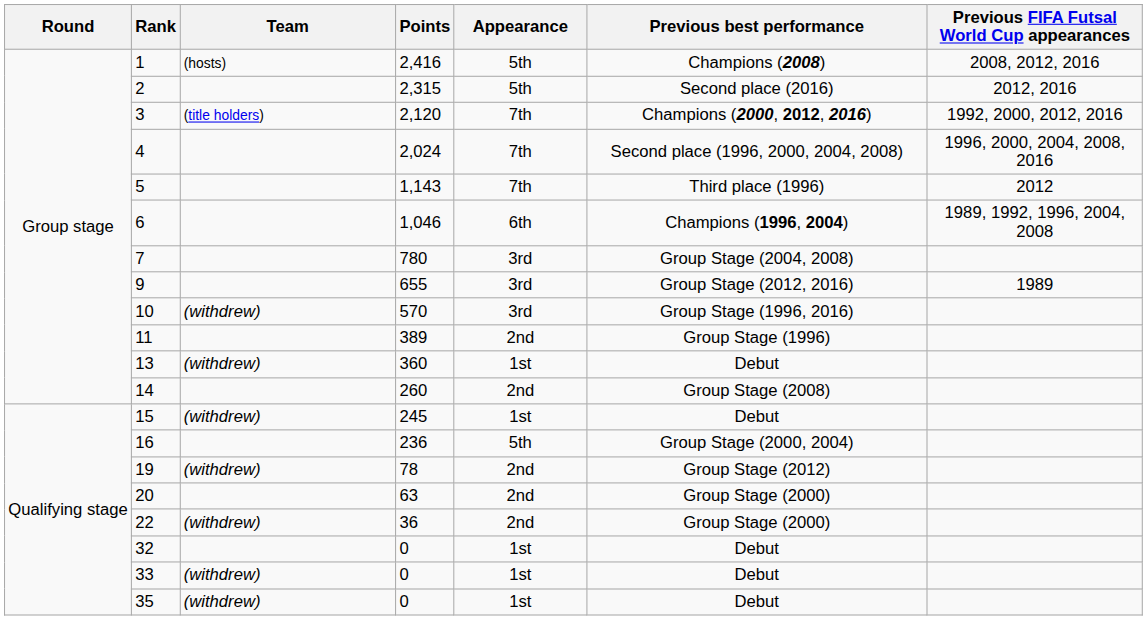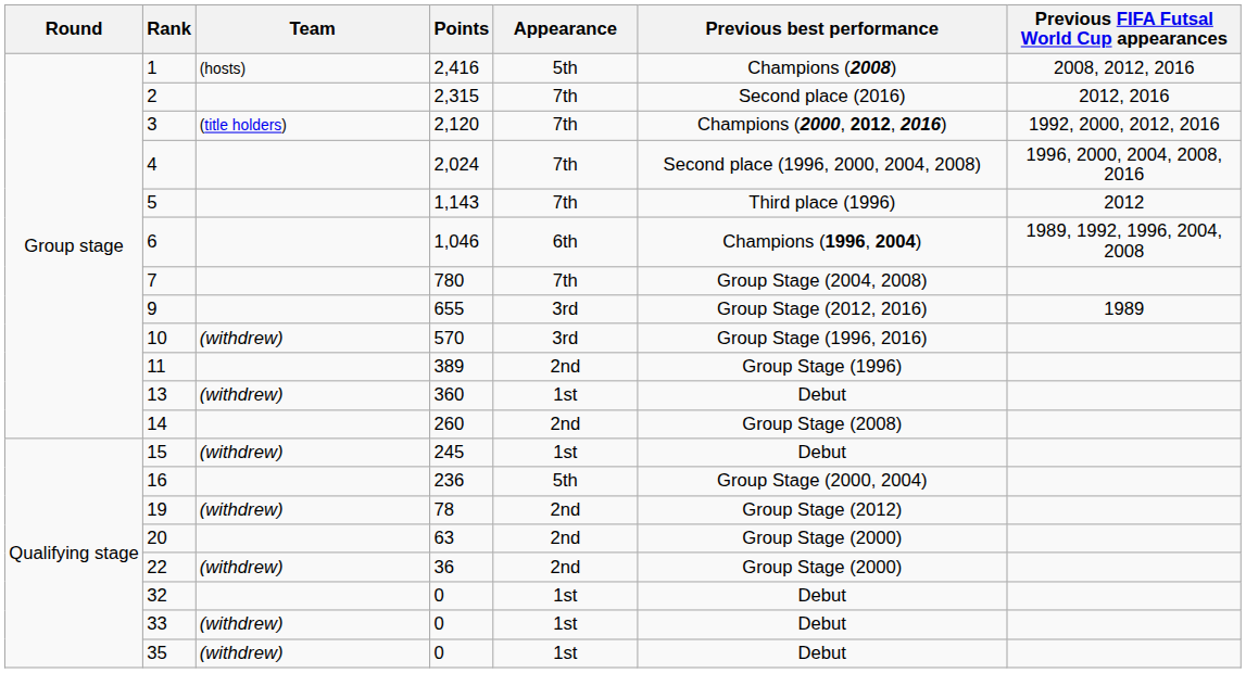 <table class="wikitable sortable">
 <tr>
 <th>Round</th>
 <th>Rank</th>
 <th width=200px>Team</th>
 <th>Points</th>
 <th width=120px data-sort-type="number">Appearance</th>
 <th width=320px>Previous best performance</th>
 <th width=200px>Previous <a href='#'>FIFA Futsal World Cup</a> appearances</th>
 </tr>
 <tr>
 <td align=center rowspan=12>Group stage</td>
 <td>1</td>
 <td align=left> <small>(hosts)</small></td>
 <td>2,416</td>
 <td align=center>5th</td>
 <td align=center>Champions (<strong><em>2008</em></strong>)</td>
 <td align=center>2008, 2012, 2016</td>
 </tr>
 <tr>
 <td>2</td>
 <td align=left></td>
 <td>2,315</td>
-<td align=center>5th</td>
+<td align=center>7th</td>
 <td align=center>Second place (2016)</td>
 <td align=center>2012, 2016</td>
 </tr>
 <tr>
 <td>3</td>
 <td align=left> <small>(<a href='#'>title holders</a>)</small></td>
 <td>2,120</td>
 <td align=center>7th</td>
 <td align=center>Champions (<strong><em>2000</em></strong>, <strong>2012</strong>, <strong><em>2016</em></strong>)</td>
 <td align=center>1992, 2000, 2012, 2016</td>
 </tr>
 <tr>
 <td>4</td>
 <td align=left></td>
 <td>2,024</td>
 <td align=center>7th</td>
 <td align=center>Second place (1996, 2000, 2004, 2008)</td>
 <td align=center>1996, 2000, 2004, 2008, 2016</td>
 </tr>
 <tr>
 <td>5</td>
 <td align=left></td>
 <td>1,143</td>
 <td align=center>7th</td>
 <td align=center>Third place (1996)</td>
 <td align=center>2012</td>
 </tr>
 <tr>
 <td>6</td>
 <td align=left></td>
 <td>1,046</td>
 <td align=center>6th</td>
 <td align=center>Champions (<strong>1996</strong>, <strong>2004</strong>)</td>
 <td align=center>1989, 1992, 1996, 2004, 2008</td>
 </tr>
 <tr>
 <td>7</td>
 <td align=left></td>
 <td>780</td>
-<td align=center>3rd</td>
+<td align=center>7th</td>
 <td align=center>Group Stage (2004, 2008)</td>
 <td align=center></td>
 </tr>
 <tr>
 <td>9</td>
 <td align=left></td>
 <td>655</td>
 <td align=center>3rd</td>
 <td align=center>Group Stage (2012, 2016)</td>
 <td align=center>1989</td>
 </tr>
 <tr>
 <td>10</td>
 <td align=left> <em>(withdrew)</em></td>
 <td>570</td>
 <td align=center>3rd</td>
 <td align=center>Group Stage (1996, 2016)</td>
 <td align=center></td>
 </tr>
 <tr>
 <td>11</td>
 <td align=left></td>
 <td>389</td>
 <td align=center>2nd</td>
 <td align=center>Group Stage (1996)</td>
 <td align=center></td>
 </tr>
 <tr>
 <td>13</td>
 <td align=left> <em>(withdrew)</em></td>
 <td>360</td>
 <td align=center>1st</td>
 <td align=center>Debut</td>
 <td align=center></td>
 </tr>
 <tr>
 <td>14</td>
 <td align=left></td>
 <td>260</td>
 <td align=center>2nd</td>
 <td align=center>Group Stage (2008)</td>
 <td align=center></td>
 </tr>
 <tr>
 <td align=center rowspan=8>Qualifying stage</td>
 <td>15</td>
 <td align=left> <em>(withdrew)</em></td>
 <td>245</td>
 <td align=center>1st</td>
 <td align=center>Debut</td>
 <td align=center></td>
 </tr>
 <tr>
 <td>16</td>
 <td align=left></td>
 <td>236</td>
 <td align=center>5th</td>
 <td align=center>Group Stage (2000, 2004)</td>
 <td align=center></td>
 </tr>
 <tr>
 <td>19</td>
 <td align=left> <em>(withdrew)</em></td>
 <td>78</td>
 <td align=center>2nd</td>
 <td align=center>Group Stage (2012)</td>
 <td align=center></td>
 </tr>
 <tr>
 <td>20</td>
 <td align=left></td>
 <td>63</td>
 <td align=center>2nd</td>
 <td align=center>Group Stage (2000)</td>
 <td align=center></td>
 </tr>
 <tr>
 <td>22</td>
 <td align=left> <em>(withdrew)</em></td>
 <td>36</td>
 <td align=center>2nd</td>
 <td align=center>Group Stage (2000)</td>
 <td align=center></td>
 </tr>
 <tr>
 <td>32</td>
 <td align=left></td>
 <td>0</td>
 <td align=center>1st</td>
 <td align=center>Debut</td>
 <td align=center></td>
 </tr>
 <tr>
 <td>33</td>
 <td align=left> <em>(withdrew)</em></td>
 <td>0</td>
 <td align=center>1st</td>
 <td align=center>Debut</td>
 <td align=center></td>
 </tr>
 <tr>
 <td>35</td>
 <td align=left> <em>(withdrew)</em></td>
 <td>0</td>
 <td align=center>1st</td>
 <td align=center>Debut</td>
 <td align=center></td>
 </tr>
 </table>
